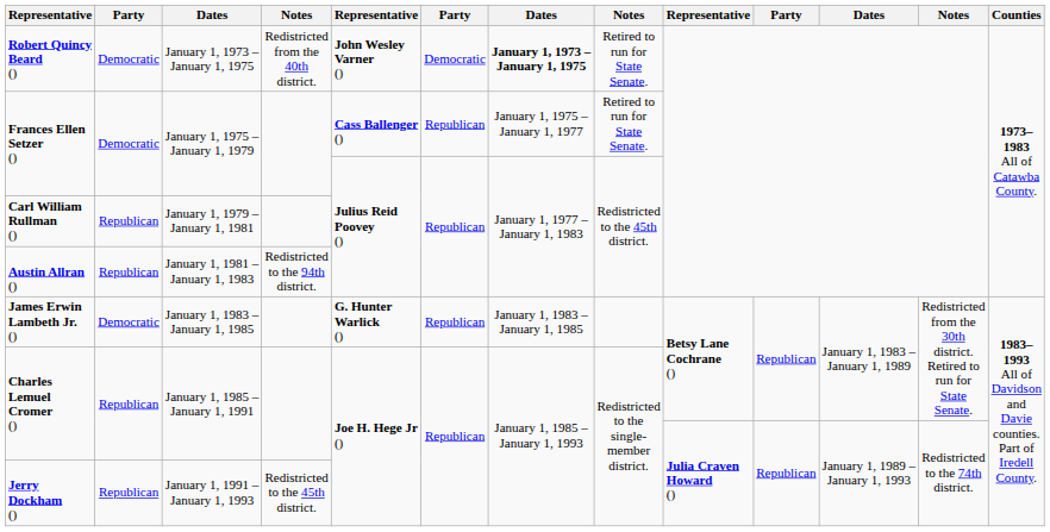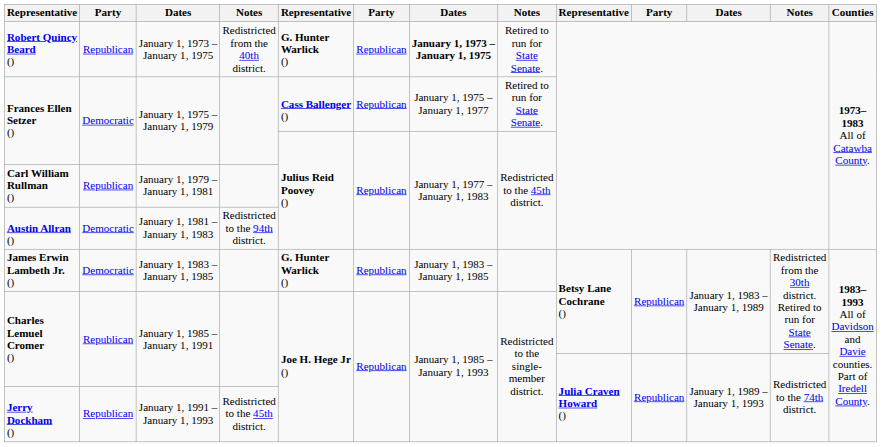 <table class=wikitable style="text-align:center">
 <tr>
 <th>Representative</th>
 <th>Party</th>
 <th>Dates</th>
 <th>Notes</th>
 <th>Representative</th>
 <th>Party</th>
 <th>Dates</th>
 <th>Notes</th>
 <th>Representative</th>
 <th>Party</th>
 <th>Dates</th>
 <th>Notes</th>
 <th>Counties</th>
 </tr>
 <tr style="height:3em">
 <td align=left><strong><a href='#'>Robert Quincy Beard</a></strong><br>()</td>
-<td><a href='#'>Democratic</a></td>
+<td><a href='#'>Republican</a></td>
 <td nowrap>January 1, 1973 – <br> January 1, 1975</td>
 <td>Redistricted from the <a href='#'>40th</a> district.</td>
-<td align=left><strong>John Wesley Varner</strong><br>()</td>
-<td><a href='#'>Democratic</a></td>
+<td align=left><strong>G. Hunter Warlick</strong><br>()</td>
+<td><a href='#'>Republican</a></td>
 <td nowrap><strong>January 1, 1973 – <br> January 1, 1975</strong></td>
 <td>Retired to run for <a href='#'>State Senate</a>.</td>
 <td colspan=4  rowspan=5></td>
 <td rowspan=5><strong>1973–1983</strong> <br> All of <a href='#'>Catawba County</a>.</td>
 </tr>
 <tr style="height:3em">
 <td rowspan=2 align=left><strong>Frances Ellen Setzer</strong><br>()</td>
 <td rowspan=2 ><a href='#'>Democratic</a></td>
 <td rowspan=2 nowrap>January 1, 1975 – <br> January 1, 1979</td>
 <td rowspan=2></td>
 <td align=left><br><strong><a href='#'>Cass Ballenger</a></strong><br>()</td>
 <td><a href='#'>Republican</a></td>
 <td nowrap>January 1, 1975 – <br> January 1, 1977</td>
 <td>Retired to run for <a href='#'>State Senate</a>.</td>
 </tr>
 <tr style="height:3em">
 <td rowspan=3 align=left><strong>Julius Reid Poovey</strong><br>()</td>
 <td rowspan=3 ><a href='#'>Republican</a></td>
 <td rowspan=3 nowrap>January 1, 1977 – <br> January 1, 1983</td>
 <td rowspan=3>Redistricted to the <a href='#'>45th</a> district.</td>
 </tr>
 <tr style="height:3em">
 <td align=left><strong>Carl William Rullman</strong><br>()</td>
 <td><a href='#'>Republican</a></td>
 <td nowrap>January 1, 1979 – <br> January 1, 1981</td>
 <td></td>
 </tr>
 <tr style="height:3em">
 <td align=left><br><strong><a href='#'>Austin Allran</a></strong><br>()</td>
-<td><a href='#'>Republican</a></td>
+<td><a href='#'>Democratic</a></td>
 <td nowrap>January 1, 1981 – <br> January 1, 1983</td>
 <td>Redistricted to the <a href='#'>94th</a> district.</td>
 </tr>
 <tr style="height:3em">
 <td align=left><strong>James Erwin Lambeth Jr.</strong><br>()</td>
 <td><a href='#'>Democratic</a></td>
 <td nowrap>January 1, 1983 – <br> January 1, 1985</td>
 <td></td>
 <td align=left><strong>G. Hunter Warlick</strong><br>()</td>
 <td><a href='#'>Republican</a></td>
 <td nowrap>January 1, 1983 – <br> January 1, 1985</td>
 <td></td>
 <td rowspan=2 align=left><strong>Betsy Lane Cochrane</strong><br>()</td>
 <td rowspan=2 ><a href='#'>Republican</a></td>
 <td rowspan=2 nowrap>January 1, 1983 – <br> January 1, 1989</td>
 <td rowspan=2>Redistricted from the <a href='#'>30th</a> district. <br> Retired to run for <a href='#'>State Senate</a>.</td>
 <td rowspan=4><strong>1983–1993</strong> <br> All of <a href='#'>Davidson</a> and <a href='#'>Davie</a> counties. <br> Part of <a href='#'>Iredell County</a>.</td>
 </tr>
 <tr style="height:3em">
 <td rowspan=2 align=left><strong>Charles Lemuel Cromer</strong><br>()</td>
 <td rowspan=2 ><a href='#'>Republican</a></td>
 <td rowspan=2 nowrap>January 1, 1985 – <br> January 1, 1991</td>
 <td rowspan=2></td>
 <td rowspan=3 align=left><strong>Joe H. Hege Jr</strong><br>()</td>
 <td rowspan=3 ><a href='#'>Republican</a></td>
 <td rowspan=3 nowrap>January 1, 1985 – <br> January 1, 1993</td>
 <td rowspan=3>Redistricted to the single-member district.</td>
 </tr>
 <tr style="height:3em">
 <td rowspan=2 align=left><br><strong><a href='#'>Julia Craven Howard</a></strong><br>()</td>
 <td rowspan=2 ><a href='#'>Republican</a></td>
 <td rowspan=2 nowrap>January 1, 1989 – <br> January 1, 1993</td>
 <td rowspan=2>Redistricted to the <a href='#'>74th</a> district.</td>
 </tr>
 <tr style="height:3em">
 <td align=left><br><strong><a href='#'>Jerry Dockham</a></strong><br>()</td>
 <td><a href='#'>Republican</a></td>
 <td nowrap>January 1, 1991 – <br> January 1, 1993</td>
 <td>Redistricted to the <a href='#'>45th</a> district.</td>
 </tr>
 </table>
